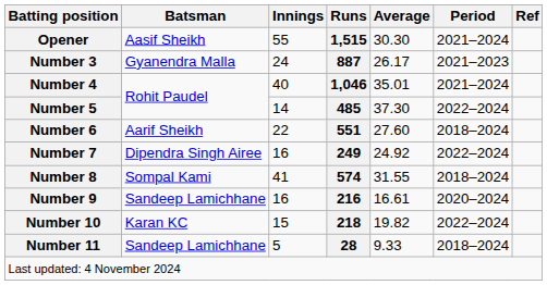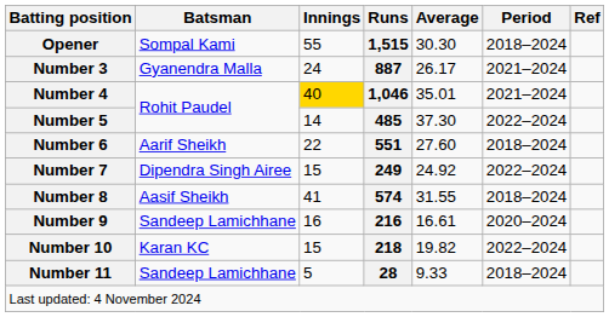 <table class="wikitable sortable">
 <tr>
 <th>Batting position</th>
 <th>Batsman</th>
 <th>Innings</th>
 <th>Runs</th>
 <th>Average</th>
 <th>Period</th>
 <th>Ref</th>
 </tr>
 <tr>
 <th>Opener</th>
-<td><a href='#'>Aasif Sheikh</a></td>
+<td><a href='#'>Sompal Kami</a></td>
 <td>55</td>
 <th>1,515</th>
 <td>30.30</td>
-<td>2021–2024</td>
+<td>2018–2024</td>
 <td></td>
 </tr>
 <tr>
 <th>Number 3</th>
 <td><a href='#'>Gyanendra Malla</a></td>
 <td>24</td>
 <th>887</th>
 <td>26.17</td>
-<td>2021–2023</td>
+<td>2021–2024</td>
 <td></td>
 </tr>
 <tr>
 <th>Number 4</th>
 <td rowspan="2"><a href='#'>Rohit Paudel</a></td>
-<td>40</td>
+<td style="background: gold;">40</td>
 <th>1,046</th>
 <td>35.01</td>
 <td>2021–2024</td>
 <td></td>
 </tr>
 <tr>
 <th>Number 5</th>
 <td>14</td>
 <th>485</th>
 <td>37.30</td>
 <td>2022–2024</td>
 <td></td>
 </tr>
 <tr>
 <th>Number 6</th>
 <td><a href='#'>Aarif Sheikh</a></td>
 <td>22</td>
 <th>551</th>
 <td>27.60</td>
 <td>2018–2024</td>
 <td></td>
 </tr>
 <tr>
 <th>Number 7</th>
 <td><a href='#'>Dipendra Singh Airee</a></td>
-<td>16</td>
+<td>15</td>
 <th>249</th>
 <td>24.92</td>
 <td>2022–2024</td>
 <td></td>
 </tr>
 <tr>
 <th>Number 8</th>
-<td><a href='#'>Sompal Kami</a></td>
+<td><a href='#'>Aasif Sheikh</a></td>
 <td>41</td>
 <th>574</th>
 <td>31.55</td>
 <td>2018–2024</td>
 <td></td>
 </tr>
 <tr>
 <th>Number 9</th>
 <td><a href='#'>Sandeep Lamichhane</a></td>
 <td>16</td>
 <th>216</th>
 <td>16.61</td>
 <td>2020–2024</td>
 <td></td>
 </tr>
 <tr>
 <th>Number 10</th>
 <td><a href='#'>Karan KC</a></td>
 <td>15</td>
 <th>218</th>
 <td>19.82</td>
 <td>2022–2024</td>
 <td></td>
 </tr>
 <tr>
 <th>Number 11</th>
 <td><a href='#'>Sandeep Lamichhane</a></td>
 <td>5</td>
 <th>28</th>
 <td>9.33</td>
 <td>2018–2024</td>
 <td></td>
 </tr>
 <tr>
 <td colspan="7"><small>Last updated: 4 November 2024</small></td>
 </tr>
 </table>
